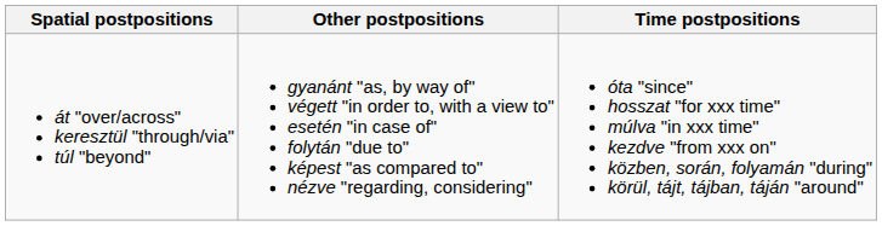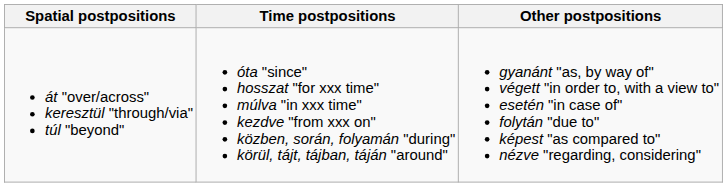 <table class=wikitable align=center>
 <tr>
 <th>Spatial postpositions</th>
+<th>Time postpositions</th>
 <th>Other postpositions</th>
-<th>Time postpositions</th>
 </tr>
 <tr>
 <td><br><ul><li><em>át</em> "over/across"</li><li><em>keresztül</em> "through/via"</li><li><em>túl</em> "beyond"</li></ul></td>
+<td><br><ul><li><em>óta</em> "since"</li><li><em>hosszat</em> "for xxx time"</li><li><em>múlva</em> "in xxx time"</li><li><em>kezdve</em> "from xxx on"</li><li><em>közben, során, folyamán</em> "during"</li><li><em>körül, tájt, tájban, táján</em> "around"</li></ul></td>
 <td><br><ul><li><em>gyanánt</em> "as, by way of"</li><li><em>végett</em> "in order to, with a view to"</li><li><em>esetén</em> "in case of"</li><li><em>folytán</em> "due to"</li><li><em>képest</em> "as compared to"</li><li><em>nézve</em> "regarding, considering"</li></ul></td>
-<td><br><ul><li><em>óta</em> "since"</li><li><em>hosszat</em> "for xxx time"</li><li><em>múlva</em> "in xxx time"</li><li><em>kezdve</em> "from xxx on"</li><li><em>közben, során, folyamán</em> "during"</li><li><em>körül, tájt, tájban, táján</em> "around"</li></ul></td>
 </tr>
 </table>
